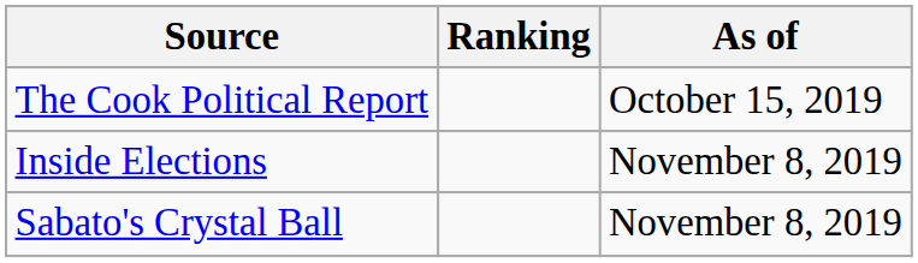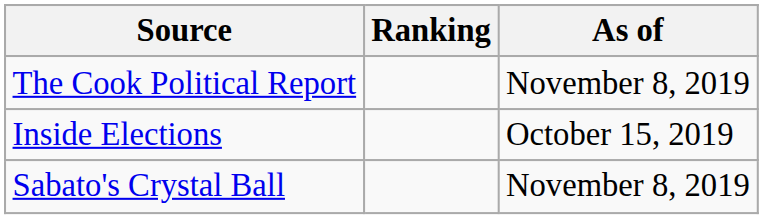 <table class="wikitable">
 <tr>
 <th>Source</th>
 <th>Ranking</th>
 <th>As of</th>
 </tr>
 <tr>
 <td><a href='#'>The Cook Political Report</a></td>
 <td></td>
-<td>October 15, 2019</td>
+<td>November 8, 2019</td>
 </tr>
 <tr>
 <td><a href='#'>Inside Elections</a></td>
 <td></td>
-<td>November 8, 2019</td>
+<td>October 15, 2019</td>
 </tr>
 <tr>
 <td><a href='#'>Sabato's Crystal Ball</a></td>
 <td></td>
 <td>November 8, 2019</td>
 </tr>
 </table>
